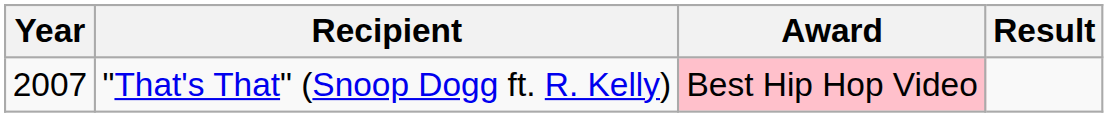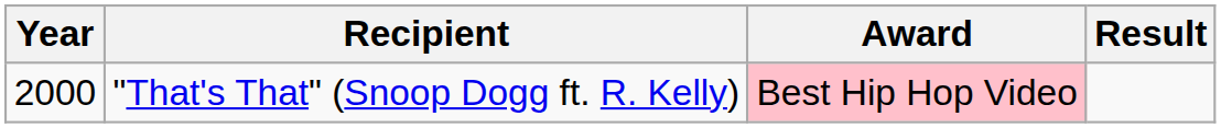 <table class="wikitable">
 <tr>
 <th>Year</th>
 <th>Recipient</th>
 <th>Award</th>
 <th>Result</th>
 </tr>
 <tr>
-<td>2007</td>
+<td>2000</td>
 <td>"<a href='#'>That's That</a>" (<a href='#'>Snoop Dogg</a> ft. <a href='#'>R. Kelly</a>)</td>
 <td style="background: pink;">Best Hip Hop Video</td>
 <td></td>
 </tr>
 </table>
